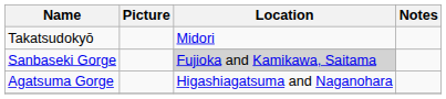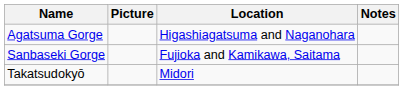 <table class="wikitable">
 <tr>
 <th>Name</th>
 <th>Picture</th>
 <th>Location</th>
 <th>Notes</th>
 </tr>
 <tr>
+<td><a href='#'>Agatsuma Gorge</a></td>
+<td></td>
+<td><a href='#'>Higashiagatsuma</a> and <a href='#'>Naganohara</a></td>
+<td></td>
+</tr>
+<tr>
+<td><a href='#'>Sanbaseki Gorge</a></td>
+<td></td>
+<td><a href='#'>Fujioka</a> and <a href='#'>Kamikawa, Saitama</a></td>
+<td></td>
+</tr>
+<tr>
 <td>Takatsudokyō</td>
 <td></td>
 <td><a href='#'>Midori</a></td>
 <td></td>
 </tr>
 <tr>
-<td><a href='#'>Sanbaseki Gorge</a></td>
-<td></td>
-<td style="background: lightgrey;"><a href='#'>Fujioka</a> and <a href='#'>Kamikawa, Saitama</a></td>
-<td></td>
-</tr>
-<tr>
-<td><a href='#'>Agatsuma Gorge</a></td>
-<td></td>
-<td><a href='#'>Higashiagatsuma</a> and <a href='#'>Naganohara</a></td>
-<td></td>
-</tr>
-<tr>
 </tr>
 </table>
